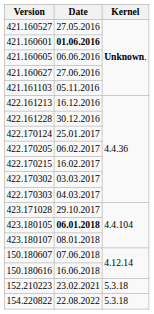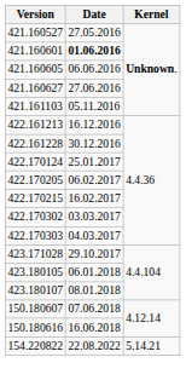 <table class="wikitable sortable">
 <tr>
 <th>Version</th>
 <th>Date</th>
 <th>Kernel</th>
 </tr>
 <tr>
 <td>421.160527</td>
 <td>27.05.2016</td>
 <td rowspan="5"><strong>Unknown</strong>.</td>
 </tr>
 <tr>
 <td>421.160601</td>
 <td><strong>01.06.2016</strong></td>
 </tr>
 <tr>
 <td>421.160605</td>
 <td>06.06.2016</td>
 </tr>
 <tr>
 <td>421.160627</td>
 <td>27.06.2016</td>
 </tr>
 <tr>
 <td>421.161103</td>
 <td>05.11.2016</td>
 </tr>
 <tr>
 <td>422.161213</td>
 <td>16.12.2016</td>
 <td rowspan="7">4.4.36</td>
 </tr>
 <tr>
 <td>422.161228</td>
 <td>30.12.2016</td>
 </tr>
 <tr>
 <td>422.170124</td>
 <td>25.01.2017</td>
 </tr>
 <tr>
 <td>422.170205</td>
 <td>06.02.2017</td>
 </tr>
 <tr>
 <td>422.170215</td>
 <td>16.02.2017</td>
 </tr>
 <tr>
 <td>422.170302</td>
 <td>03.03.2017</td>
 </tr>
 <tr>
 <td>422.170303</td>
 <td>04.03.2017</td>
 </tr>
 <tr>
 <td>423.171028</td>
 <td>29.10.2017</td>
 <td rowspan="3">4.4.104</td>
 </tr>
 <tr>
 <td>423.180105</td>
-<td><strong>06.01.2018</strong></td>
+<td>06.01.2018</td>
 </tr>
 <tr>
 <td>423.180107</td>
 <td>08.01.2018</td>
 </tr>
 <tr>
 <td>150.180607</td>
 <td>07.06.2018</td>
 <td rowspan="2">4.12.14</td>
 </tr>
 <tr>
 <td>150.180616</td>
 <td>16.06.2018</td>
 </tr>
 <tr>
-<td>152.210223</td>
-<td>23.02.2021</td>
-<td>5.3.18</td>
-</tr>
-<tr>
 <td>154.220822</td>
 <td>22.08.2022</td>
-<td>5.3.18</td>
+<td>5.14.21</td>
 </tr>
 </table>
